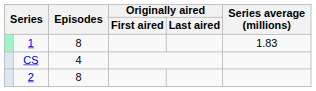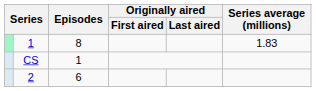 <table class="wikitable plainrowheaders" style="text-align:center;">
 <tr>
 <th scope="col" style="padding:0 8px;" rowspan="2" colspan="2">Series</th>
 <th scope="col" style="padding:0 8px;" rowspan="2">Episodes</th>
 <th scope="col" style="padding:0 8px;" colspan="2">Originally aired</th>
 <th scope="col" style="padding:0 8px;" rowspan="2">Series average<br>(millions)</th>
 </tr>
 <tr>
 <th scope="col">First aired</th>
 <th scope="col">Last aired</th>
 </tr>
 <tr>
 <td style="background:#9AF8C4;"></td>
 <td><a href='#'>1</a></td>
 <td>8</td>
 <td></td>
 <td></td>
 <td>1.83</td>
 </tr>
 <tr>
 <td style="background:#DBE9F3;"></td>
 <td><a href='#'>CS</a></td>
-<td>4</td>
+<td>1</td>
 <td colspan="2"></td>
 <td></td>
 </tr>
 <tr>
 <td style="background:#DBE9F3;"></td>
 <td><a href='#'>2</a></td>
-<td>8</td>
+<td>6</td>
 <td></td>
 <td></td>
 <td></td>
 </tr>
 </table>
